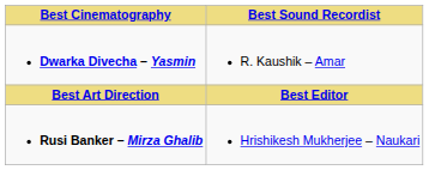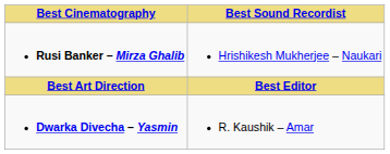 <table class="wikitable">
 <tr>
 <th style="background:#EEDD82;"><a href='#'>Best Cinematography</a></th>
 <th style="background:#EEDD82;"><a href='#'> Best Sound Recordist</a></th>
 </tr>
 <tr>
-<td valign=top><br><ul><li><strong><a href='#'>Dwarka Divecha</a> – <em><a href='#'>Yasmin</a><strong><em></li></ul></td>
-<td valign=top><br><ul><li></strong>R. Kaushik – </em><a href='#'>Amar</a></em></strong></li></ul></td>
+<td valign=top><br><ul><li><strong>Rusi Banker – <em><a href='#'>Mirza Ghalib</a><strong><em></li></ul></td>
+<td valign=top><br><ul><li></strong><a href='#'>Hrishikesh Mukherjee</a> – </em><a href='#'>Naukari</a></em></strong></li></ul></td>
 </tr>
 <tr>
 <th style="background:#EEDD82;"><a href='#'>Best Art Direction</a></th>
 <th style="background:#EEDD82;"><a href='#'>Best Editor</a></th>
 </tr>
 <tr>
-<td valign=top><br><ul><li><strong>Rusi Banker – <em><a href='#'>Mirza Ghalib</a><strong><em></li></ul></td>
-<td valign=top><br><ul><li></strong><a href='#'>Hrishikesh Mukherjee</a> – </em><a href='#'>Naukari</a></em></strong></li></ul></td>
+<td valign=top><br><ul><li><strong><a href='#'>Dwarka Divecha</a> – <em><a href='#'>Yasmin</a><strong><em></li></ul></td>
+<td valign=top><br><ul><li></strong>R. Kaushik – </em><a href='#'>Amar</a></em></strong></li></ul></td>
 </tr>
 </table>
